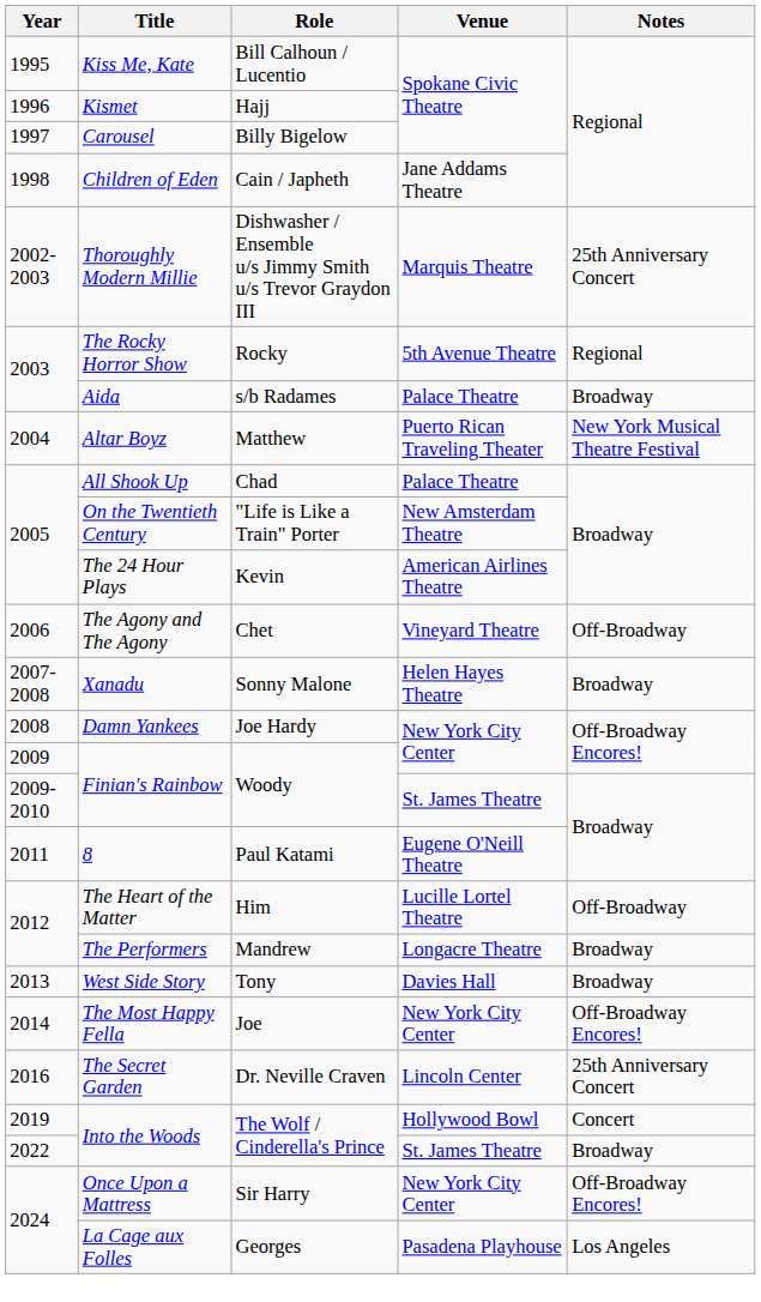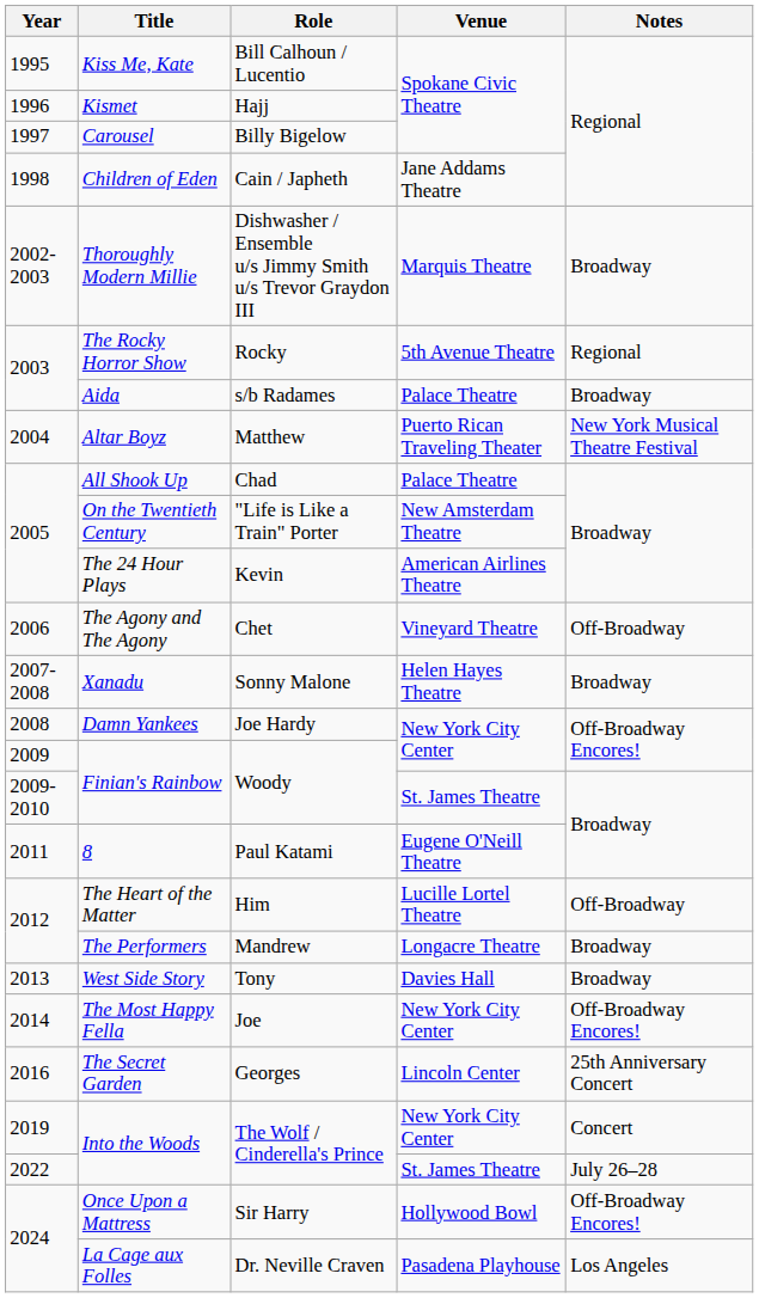 <table class="wikitable">
 <tr>
 <th>Year</th>
 <th>Title</th>
 <th>Role</th>
 <th>Venue</th>
 <th>Notes</th>
 </tr>
 <tr>
 <td>1995</td>
 <td><em><a href='#'>Kiss Me, Kate</a></em></td>
 <td>Bill Calhoun / Lucentio</td>
 <td rowspan=3><a href='#'>Spokane Civic Theatre</a></td>
 <td rowspan=4>Regional</td>
 </tr>
 <tr>
 <td>1996</td>
 <td><a href='#'><em>Kismet</em></a></td>
 <td>Hajj</td>
 </tr>
 <tr>
 <td>1997</td>
 <td><a href='#'><em>Carousel</em></a></td>
 <td>Billy Bigelow</td>
 </tr>
 <tr>
 <td>1998</td>
 <td><em><a href='#'>Children of Eden</a></em></td>
 <td>Cain / Japheth</td>
 <td>Jane Addams Theatre</td>
 </tr>
 <tr>
 <td>2002-2003</td>
 <td><em><a href='#'>Thoroughly Modern Millie</a></em></td>
 <td>Dishwasher / Ensemble<br>u/s Jimmy Smith<br>u/s Trevor Graydon III</td>
 <td><a href='#'>Marquis Theatre</a></td>
-<td>25th Anniversary Concert</td>
+<td>Broadway</td>
 </tr>
 <tr>
 <td rowspan=2>2003</td>
 <td><em><a href='#'>The Rocky Horror Show</a></em></td>
 <td>Rocky</td>
 <td><a href='#'>5th Avenue Theatre</a></td>
 <td>Regional</td>
 </tr>
 <tr>
 <td><em><a href='#'>Aida</a></em></td>
 <td>s/b Radames</td>
 <td><a href='#'>Palace Theatre</a></td>
 <td>Broadway</td>
 </tr>
 <tr>
 <td>2004</td>
 <td><em><a href='#'>Altar Boyz</a></em></td>
 <td>Matthew</td>
 <td><a href='#'>Puerto Rican Traveling Theater</a></td>
 <td><a href='#'>New York Musical Theatre Festival</a></td>
 </tr>
 <tr>
 <td rowspan="3">2005</td>
 <td><em><a href='#'>All Shook Up</a></em></td>
 <td>Chad</td>
 <td><a href='#'>Palace Theatre</a></td>
 <td rowspan=3>Broadway</td>
 </tr>
 <tr>
 <td><em><a href='#'>On the Twentieth Century</a></em></td>
 <td>"Life is Like a Train" Porter</td>
 <td><a href='#'>New Amsterdam Theatre</a></td>
 </tr>
 <tr>
 <td><em>The 24 Hour Plays</em></td>
 <td>Kevin</td>
 <td><a href='#'>American Airlines Theatre</a></td>
 </tr>
 <tr>
 <td>2006</td>
 <td><em>The Agony and The Agony</em></td>
 <td>Chet</td>
 <td><a href='#'>Vineyard Theatre</a></td>
 <td>Off-Broadway</td>
 </tr>
 <tr>
 <td>2007-2008</td>
 <td><em><a href='#'>Xanadu</a></em></td>
 <td>Sonny Malone</td>
 <td><a href='#'>Helen Hayes Theatre</a></td>
 <td>Broadway</td>
 </tr>
 <tr>
 <td>2008</td>
 <td><em><a href='#'>Damn Yankees</a></em></td>
 <td>Joe Hardy</td>
 <td rowspan=2><a href='#'>New York City Center</a></td>
 <td rowspan=2>Off-Broadway<br><a href='#'>Encores!</a></td>
 </tr>
 <tr>
 <td>2009</td>
 <td rowspan=2><em><a href='#'>Finian's Rainbow</a></em></td>
 <td rowspan=2>Woody</td>
 </tr>
 <tr>
 <td>2009-2010</td>
 <td><a href='#'>St. James Theatre</a></td>
 <td rowspan=2>Broadway</td>
 </tr>
 <tr>
 <td>2011</td>
 <td><em><a href='#'>8</a></em></td>
 <td>Paul Katami</td>
 <td><a href='#'>Eugene O'Neill Theatre</a></td>
 </tr>
 <tr>
 <td rowspan=2>2012</td>
 <td><em>The Heart of the Matter</em></td>
 <td>Him</td>
 <td><a href='#'>Lucille Lortel Theatre</a></td>
 <td>Off-Broadway</td>
 </tr>
 <tr>
 <td><em><a href='#'>The Performers</a></em></td>
 <td>Mandrew</td>
 <td><a href='#'>Longacre Theatre</a></td>
 <td>Broadway</td>
 </tr>
 <tr>
 <td>2013</td>
 <td><em><a href='#'>West Side Story</a></em></td>
 <td>Tony</td>
 <td><a href='#'>Davies Hall</a></td>
 <td>Broadway</td>
 </tr>
 <tr>
 <td>2014</td>
 <td><em><a href='#'>The Most Happy Fella</a></em></td>
 <td>Joe</td>
 <td><a href='#'>New York City Center</a></td>
 <td>Off-Broadway<br><a href='#'>Encores!</a></td>
 </tr>
 <tr>
 <td>2016</td>
 <td><em><a href='#'>The Secret Garden</a></em></td>
-<td>Dr. Neville Craven</td>
+<td>Georges</td>
 <td><a href='#'>Lincoln Center</a></td>
 <td>25th Anniversary Concert</td>
 </tr>
 <tr>
 <td>2019</td>
 <td rowspan=2><em><a href='#'>Into the Woods</a></em></td>
 <td rowspan=2><a href='#'>The Wolf</a> / <a href='#'>Cinderella's Prince</a></td>
-<td><a href='#'>Hollywood Bowl</a></td>
+<td><a href='#'>New York City Center</a></td>
 <td>Concert</td>
 </tr>
 <tr>
 <td>2022</td>
 <td><a href='#'>St. James Theatre</a></td>
-<td>Broadway</td>
+<td>July 26–28</td>
 </tr>
 <tr>
 <td rowspan=2>2024</td>
 <td><em><a href='#'>Once Upon a Mattress</a></em></td>
 <td>Sir Harry</td>
-<td><a href='#'>New York City Center</a></td>
+<td><a href='#'>Hollywood Bowl</a></td>
 <td>Off-Broadway<br><a href='#'>Encores!</a></td>
 </tr>
 <tr>
 <td><em><a href='#'>La Cage aux Folles</a></em></td>
-<td>Georges</td>
+<td>Dr. Neville Craven</td>
 <td><a href='#'>Pasadena Playhouse</a></td>
 <td>Los Angeles</td>
 </tr>
 </table>
